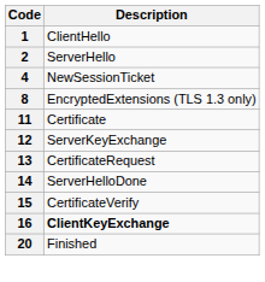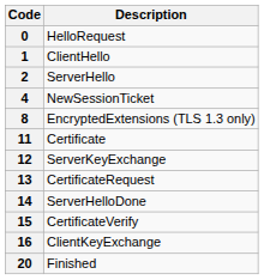 <table class=wikitable>
 <tr>
 <th scope=col>Code</th>
 <th scope=col>Description</th>
+</tr>
+<tr>
+<th scope=row>0</th>
+<td>HelloRequest</td>
 </tr>
 <tr>
 <th scope=row>1</th>
 <td>ClientHello</td>
 </tr>
 <tr>
 <th scope=row>2</th>
 <td>ServerHello</td>
 </tr>
 <tr>
 <th scope=row>4</th>
 <td>NewSessionTicket</td>
 </tr>
 <tr>
 <th scope=row>8</th>
 <td>EncryptedExtensions (TLS 1.3 only)</td>
 </tr>
 <tr>
 <th scope=row>11</th>
 <td>Certificate</td>
 </tr>
 <tr>
 <th scope=row>12</th>
 <td>ServerKeyExchange</td>
 </tr>
 <tr>
 <th scope=row>13</th>
 <td>CertificateRequest</td>
 </tr>
 <tr>
 <th scope=row>14</th>
 <td>ServerHelloDone</td>
 </tr>
 <tr>
 <th scope=row>15</th>
 <td>CertificateVerify</td>
 </tr>
 <tr>
 <th scope=row>16</th>
-<td><strong>ClientKeyExchange</strong></td>
+<td>ClientKeyExchange</td>
 </tr>
 <tr>
 <th scope=row>20</th>
 <td>Finished</td>
 </tr>
 </table>
